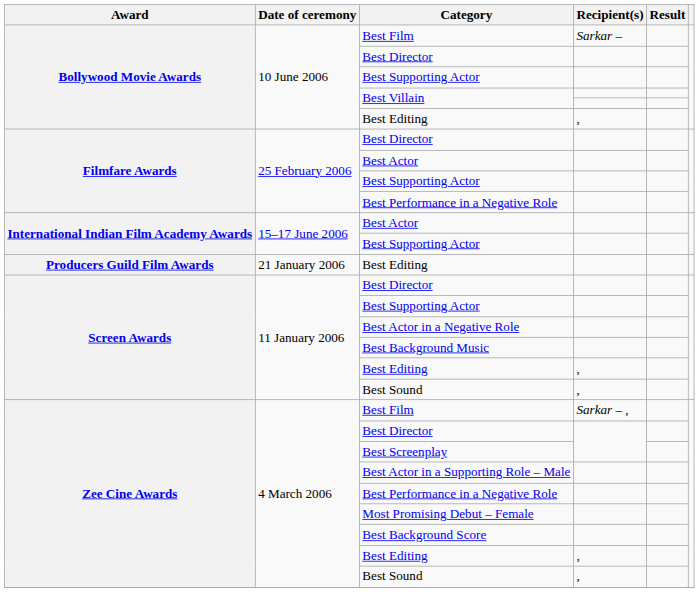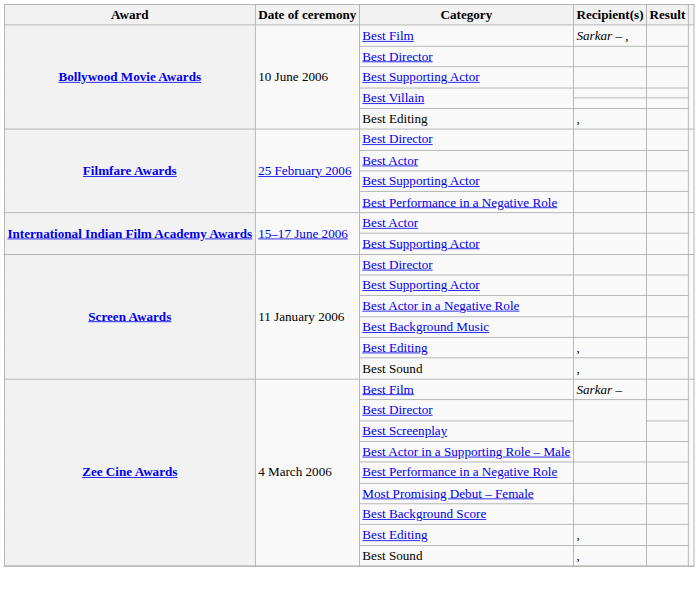 <table class="wikitable plainrowheaders sortable">
 <tr>
 <th scope="col">Award</th>
 <th scope="col">Date of ceremony</th>
 <th scope="col">Category</th>
 <th scope="col">Recipient(s)</th>
 <th scope="col">Result</th>
 <th scope="col" class="unsortable"></th>
 </tr>
 <tr>
 <th scope="row" rowspan="6"><a href='#'>Bollywood Movie Awards</a></th>
 <td rowspan="6">10 June 2006</td>
 <td><a href='#'>Best Film</a></td>
-<td><em>Sarkar</em> – </td>
+<td><em>Sarkar</em> – , </td>
 <td></td>
 <td style="text-align:center;" rowspan="6"></td>
 </tr>
 <tr>
 <td><a href='#'>Best Director</a></td>
 <td></td>
 <td></td>
 </tr>
 <tr>
 <td><a href='#'>Best Supporting Actor</a></td>
 <td></td>
 <td></td>
 </tr>
 <tr>
 <td rowspan="2"><a href='#'>Best Villain</a></td>
 <td></td>
 <td></td>
 </tr>
 <tr>
 <td></td>
 <td></td>
 </tr>
 <tr>
 <td>Best Editing</td>
 <td>, </td>
 <td></td>
 </tr>
 <tr>
 <th scope="row" rowspan="4"><a href='#'>Filmfare Awards</a></th>
 <td rowspan="4"><a href='#'>25 February 2006</a></td>
 <td><a href='#'>Best Director</a></td>
 <td></td>
 <td></td>
 <td style="text-align:center;" rowspan="4"><br></td>
 </tr>
 <tr>
 <td><a href='#'>Best Actor</a></td>
 <td></td>
 <td></td>
 </tr>
 <tr>
 <td><a href='#'>Best Supporting Actor</a></td>
 <td></td>
 <td></td>
 </tr>
 <tr>
 <td><a href='#'>Best Performance in a Negative Role</a></td>
 <td></td>
 <td></td>
 </tr>
 <tr>
 <th scope="row" rowspan="2"><a href='#'>International Indian Film Academy Awards</a></th>
 <td rowspan="2"><a href='#'>15–17 June 2006</a></td>
 <td><a href='#'>Best Actor</a></td>
 <td></td>
 <td></td>
 <td style="text-align:center;" rowspan="2"><br></td>
 </tr>
 <tr>
 <td><a href='#'>Best Supporting Actor</a></td>
 <td></td>
 <td></td>
 </tr>
 <tr>
-<th scope="row"><a href='#'>Producers Guild Film Awards</a></th>
-<td>21 January 2006</td>
-<td>Best Editing</td>
-<td></td>
-<td></td>
-<td style="text-align:center;"></td>
-</tr>
-<tr>
 <th scope="row" rowspan="6"><a href='#'>Screen Awards</a></th>
 <td rowspan="6">11 January 2006</td>
 <td><a href='#'>Best Director</a></td>
 <td></td>
 <td></td>
 <td style="text-align:center;" rowspan="6"></td>
 </tr>
 <tr>
 <td><a href='#'>Best Supporting Actor</a></td>
 <td></td>
 <td></td>
 </tr>
 <tr>
 <td><a href='#'>Best Actor in a Negative Role</a></td>
 <td></td>
 <td></td>
 </tr>
 <tr>
 <td><a href='#'>Best Background Music</a></td>
 <td></td>
 <td></td>
 </tr>
 <tr>
 <td><a href='#'>Best Editing</a></td>
 <td>, </td>
 <td></td>
 </tr>
 <tr>
 <td>Best Sound</td>
 <td>, </td>
 <td></td>
 </tr>
 <tr>
 <th scope="row" rowspan="9"><a href='#'>Zee Cine Awards</a></th>
 <td rowspan="9">4 March 2006</td>
 <td><a href='#'>Best Film</a></td>
-<td><em>Sarkar</em> – , </td>
+<td><em>Sarkar</em> – </td>
 <td></td>
 <td style="text-align:center;" rowspan="9"><br></td>
 </tr>
 <tr>
 <td><a href='#'>Best Director</a></td>
 <td rowspan="2"></td>
 <td></td>
 </tr>
 <tr>
 <td><a href='#'>Best Screenplay</a></td>
 <td></td>
 </tr>
 <tr>
 <td><a href='#'>Best Actor in a Supporting Role – Male</a></td>
 <td></td>
 <td></td>
 </tr>
 <tr>
 <td><a href='#'>Best Performance in a Negative Role</a></td>
 <td></td>
 <td></td>
 </tr>
 <tr>
 <td><a href='#'>Most Promising Debut – Female</a></td>
 <td></td>
 <td></td>
 </tr>
 <tr>
 <td><a href='#'>Best Background Score</a></td>
 <td></td>
 <td></td>
 </tr>
 <tr>
 <td><a href='#'>Best Editing</a></td>
 <td>, </td>
 <td></td>
 </tr>
 <tr>
 <td>Best Sound</td>
 <td>, </td>
 <td></td>
 </tr>
 <tr>
 </tr>
 </table>
